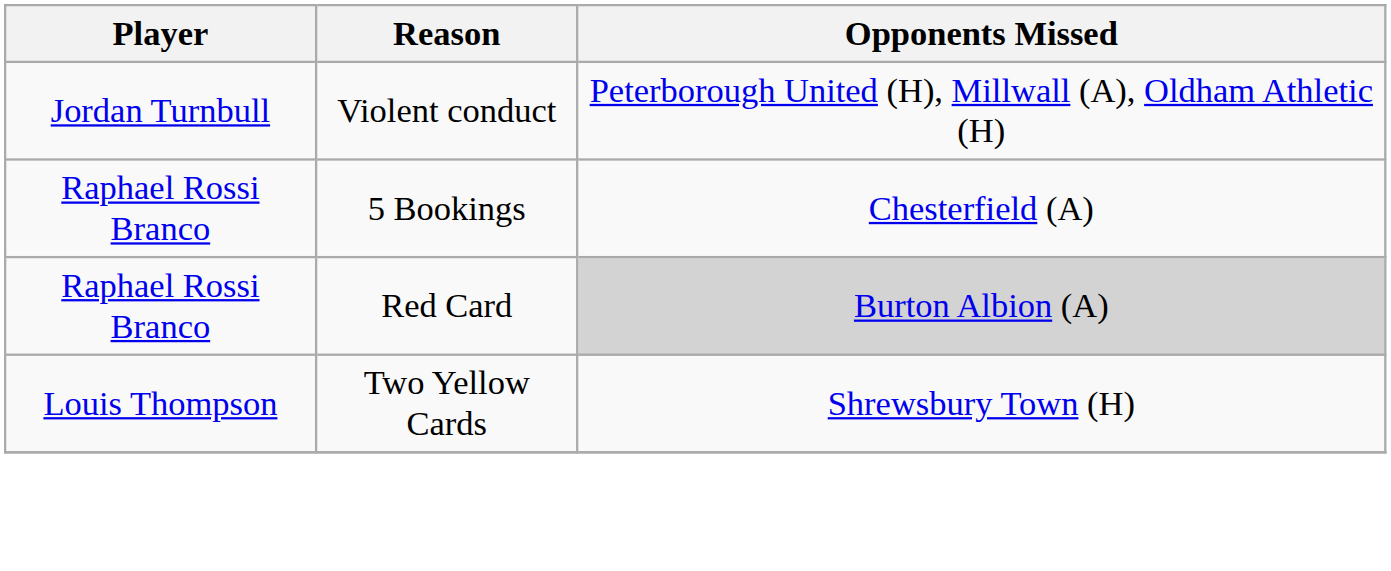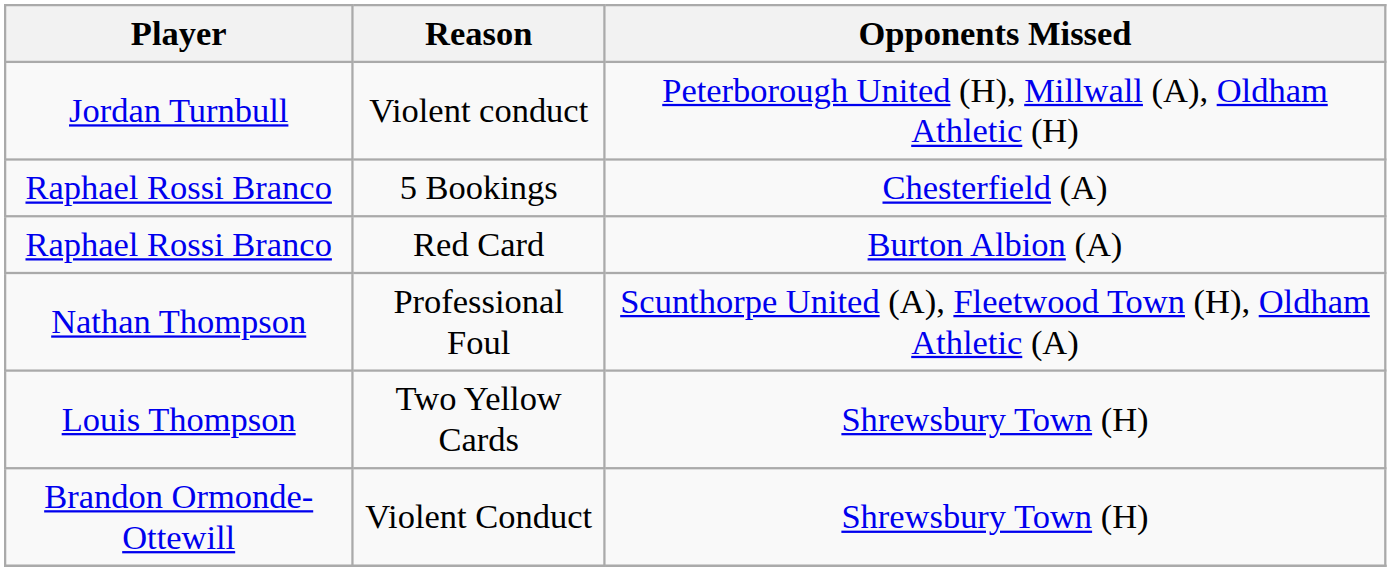 <table class="wikitable" style="text-align: center; font-size:95%;">
 <tr>
 <th>Player</th>
 <th>Reason</th>
 <th>Opponents Missed</th>
 </tr>
 <tr>
 <td><a href='#'>Jordan Turnbull</a></td>
 <td>Violent conduct</td>
 <td><a href='#'>Peterborough United</a> (H), <a href='#'>Millwall</a> (A), <a href='#'>Oldham Athletic</a> (H)</td>
 </tr>
 <tr>
 <td><a href='#'>Raphael Rossi Branco</a></td>
 <td>5 Bookings</td>
 <td><a href='#'>Chesterfield</a> (A)</td>
 </tr>
 <tr>
 <td><a href='#'>Raphael Rossi Branco</a></td>
 <td>Red Card</td>
-<td style="background: lightgrey;"><a href='#'>Burton Albion</a> (A)</td>
+<td><a href='#'>Burton Albion</a> (A)</td>
+</tr>
+<tr>
+<td><a href='#'>Nathan Thompson</a></td>
+<td>Professional Foul</td>
+<td><a href='#'>Scunthorpe United</a> (A), <a href='#'>Fleetwood Town</a> (H), <a href='#'>Oldham Athletic</a> (A)</td>
 </tr>
 <tr>
 <td><a href='#'>Louis Thompson</a></td>
 <td>Two Yellow Cards</td>
 <td><a href='#'>Shrewsbury Town</a> (H)</td>
 </tr>
 <tr>
+<td><a href='#'>Brandon Ormonde-Ottewill</a></td>
+<td>Violent Conduct</td>
+<td><a href='#'>Shrewsbury Town</a> (H)</td>
+</tr>
+<tr>
 </tr>
 </table>
